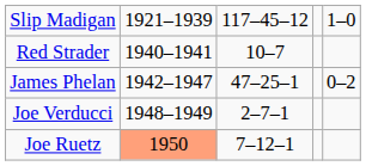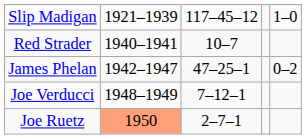 <table class="wikitable" style="text-align:center;">
 <tr>
 <td><a href='#'>Slip Madigan</a></td>
 <td>1921–1939</td>
 <td>117–45–12</td>
 <td></td>
 <td>1–0</td>
 </tr>
 <tr>
 <td><a href='#'>Red Strader</a></td>
 <td>1940–1941</td>
 <td>10–7</td>
 <td></td>
 <td></td>
 </tr>
 <tr>
 <td><a href='#'>James Phelan</a></td>
 <td>1942–1947</td>
 <td>47–25–1</td>
 <td></td>
 <td>0–2</td>
 </tr>
 <tr>
 <td><a href='#'>Joe Verducci</a></td>
 <td>1948–1949</td>
-<td>2–7–1</td>
+<td>7–12–1</td>
 <td></td>
 <td></td>
 </tr>
 <tr>
 <td><a href='#'>Joe Ruetz</a></td>
 <td style="background: lightsalmon;">1950</td>
-<td>7–12–1</td>
+<td>2–7–1</td>
 <td></td>
 </tr>
 </table>
